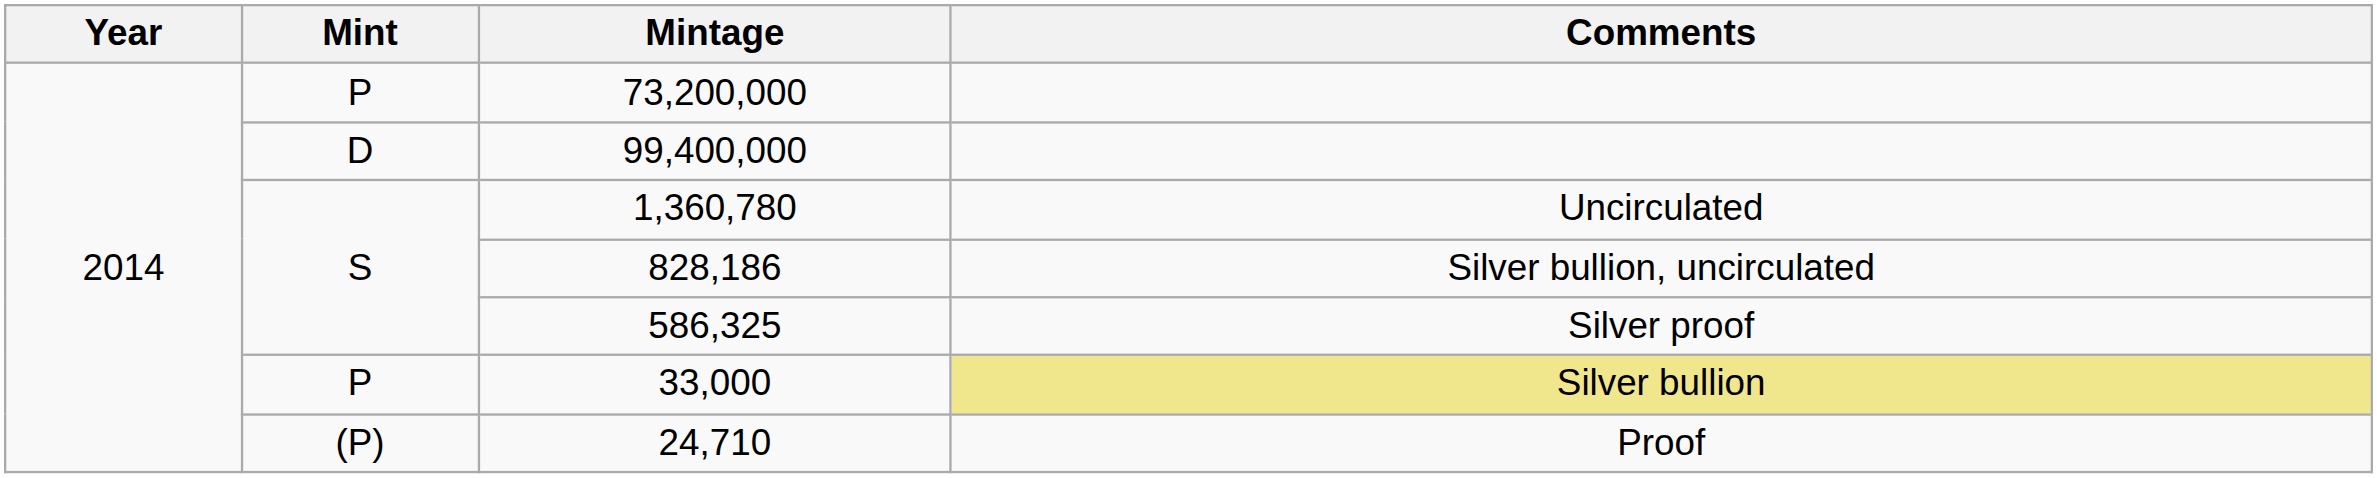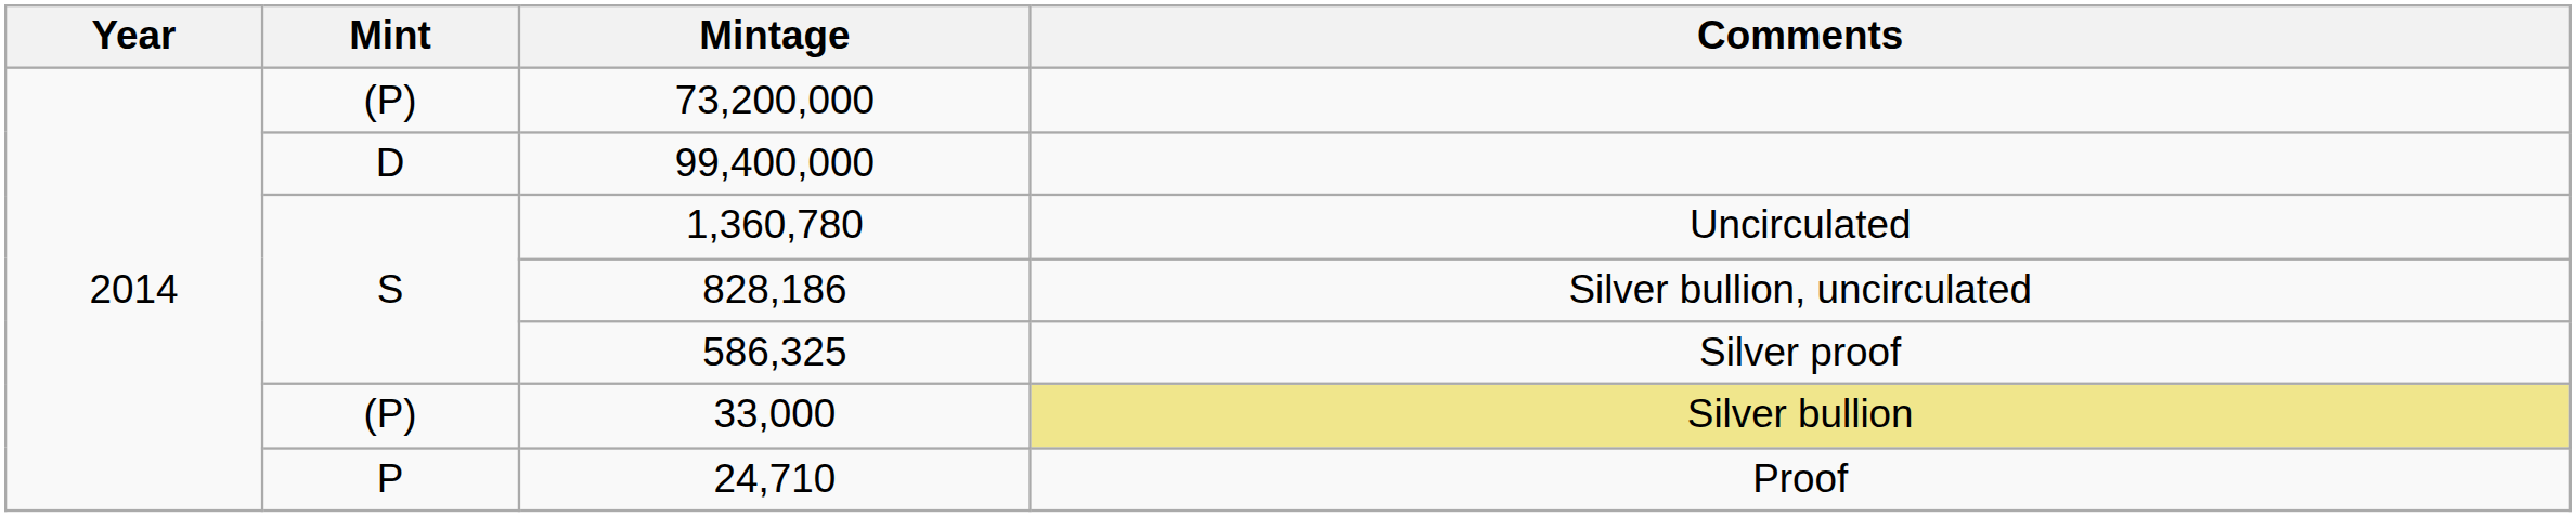 <table class="wikitable sortable" style="min-width:65%; text-align:center;">
 <tr>
 <th width="10%">Year</th>
 <th width="10%">Mint</th>
 <th width="20%">Mintage</th>
 <th width="60%">Comments</th>
 </tr>
 <tr>
 <td rowspan="7">2014</td>
-<td>P</td>
+<td>(P)</td>
 <td>73,200,000</td>
 <td></td>
 </tr>
 <tr>
 <td>D</td>
 <td>99,400,000</td>
 <td></td>
 </tr>
 <tr>
 <td rowspan="3">S</td>
 <td>1,360,780</td>
 <td>Uncirculated</td>
 </tr>
 <tr>
 <td>828,186</td>
 <td>Silver bullion, uncirculated</td>
 </tr>
 <tr>
 <td>586,325</td>
 <td>Silver proof</td>
 </tr>
 <tr>
-<td>P</td>
+<td>(P)</td>
 <td>33,000</td>
 <td style="background: khaki;">Silver bullion</td>
 </tr>
 <tr>
-<td>(P)</td>
+<td>P</td>
 <td>24,710</td>
 <td>Proof</td>
 </tr>
 </table>
